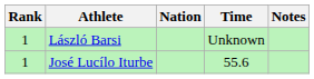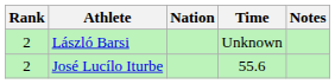 <table class="wikitable sortable" style="text-align:center">
 <tr>
 <th>Rank</th>
 <th>Athlete</th>
 <th>Nation</th>
 <th>Time</th>
 <th>Notes</th>
 </tr>
 <tr bgcolor=bbf3bb>
-<td>1</td>
+<td>2</td>
 <td align=left><a href='#'>László Barsi</a></td>
 <td align=left></td>
 <td>Unknown</td>
 <td></td>
 </tr>
 <tr bgcolor=bbf3bb>
-<td>1</td>
+<td>2</td>
 <td align=left><a href='#'>José Lucílo Iturbe</a></td>
 <td align=left></td>
 <td>55.6</td>
 <td></td>
 </tr>
 </table>
